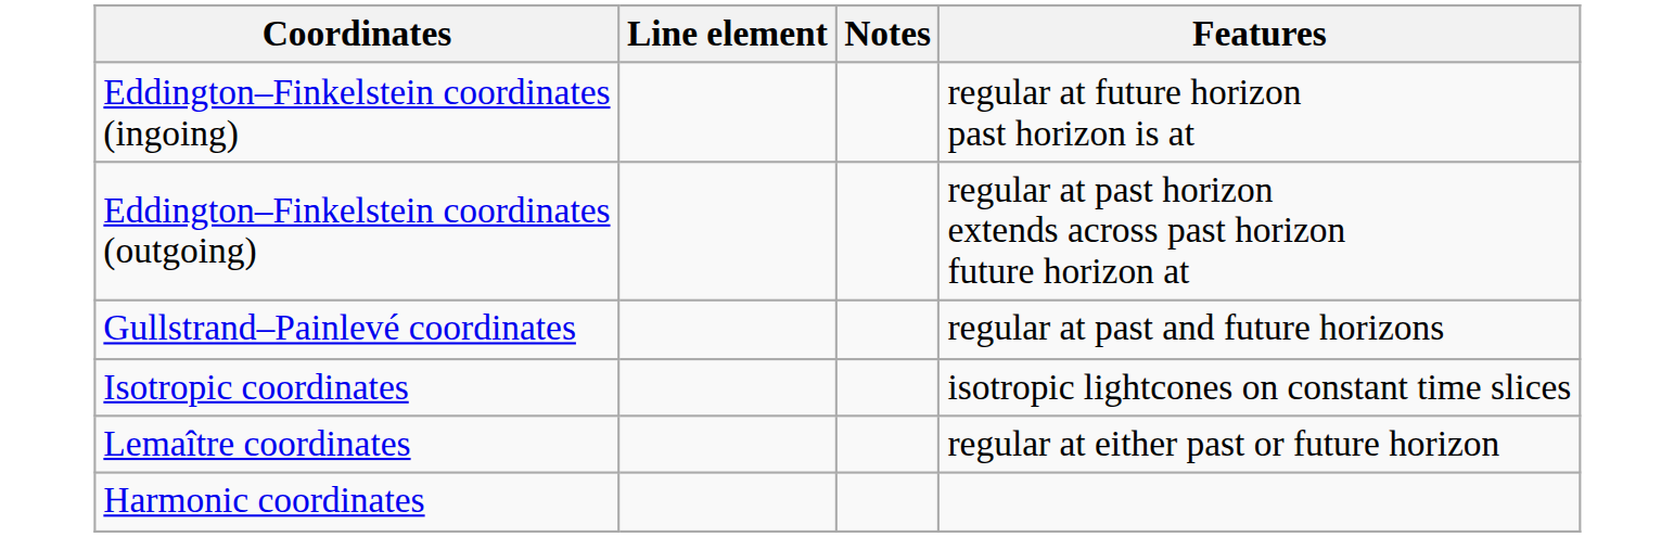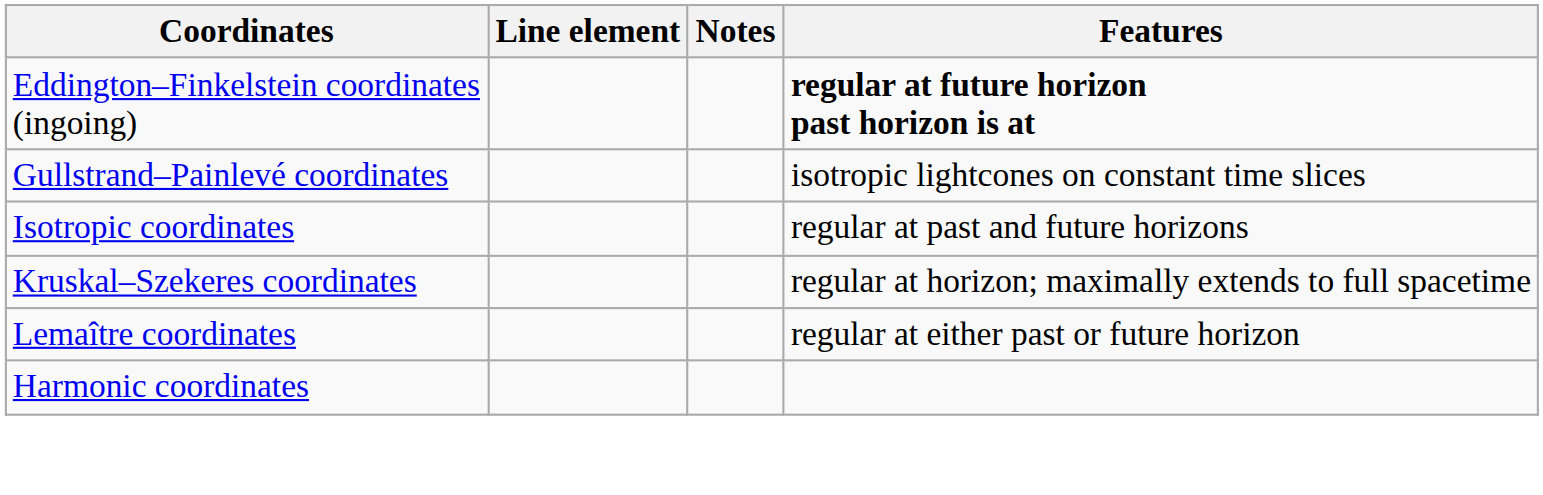 <table class="wikitable" style="margin: 1em auto 1em auto;">
 <tr>
 <th>Coordinates</th>
 <th>Line element</th>
 <th>Notes</th>
 <th>Features</th>
 </tr>
 <tr>
 <td><a href='#'>Eddington–Finkelstein coordinates</a><br>(ingoing)</td>
 <td></td>
 <td></td>
-<td>regular at future horizon<br> past horizon is at </td>
-</tr>
-<tr>
-<td><a href='#'>Eddington–Finkelstein coordinates</a><br>(outgoing)</td>
-<td></td>
-<td></td>
-<td>regular at past horizon<br>extends across past horizon<br>future horizon at </td>
+<td><strong>regular at future horizon<br> past horizon is at </strong></td>
 </tr>
 <tr>
 <td><a href='#'>Gullstrand–Painlevé coordinates</a></td>
 <td></td>
 <td></td>
-<td>regular at past and future horizons</td>
+<td>isotropic lightcones on constant time slices</td>
 </tr>
 <tr>
 <td><a href='#'>Isotropic coordinates</a></td>
 <td></td>
 <td><br></td>
-<td>isotropic lightcones on constant time slices</td>
+<td>regular at past and future horizons</td>
+</tr>
+<tr>
+<td><a href='#'>Kruskal–Szekeres coordinates</a></td>
+<td></td>
+<td></td>
+<td>regular at horizon; maximally extends to full spacetime</td>
 </tr>
 <tr>
 <td><a href='#'>Lemaître coordinates</a></td>
 <td></td>
 <td></td>
 <td>regular at either past or future horizon</td>
 </tr>
 <tr>
 <td><a href='#'>Harmonic coordinates</a></td>
 <td></td>
 <td></td>
 <td></td>
 </tr>
 </table>
